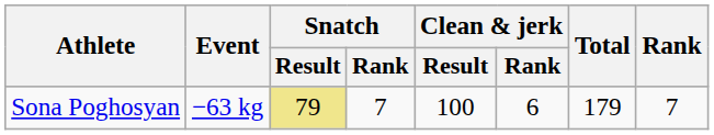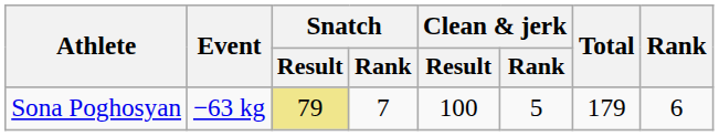 <table class="wikitable" style="font-size:90%">
 <tr>
 <th rowspan="2">Athlete</th>
 <th rowspan="2">Event</th>
 <th colspan="2">Snatch</th>
 <th colspan="2">Clean & jerk</th>
 <th rowspan="2">Total</th>
 <th rowspan="2">Rank</th>
 </tr>
 <tr style="font-size:95%">
 <th>Result</th>
 <th>Rank</th>
 <th>Result</th>
 <th>Rank</th>
 </tr>
 <tr align=center>
 <td align=left><a href='#'>Sona Poghosyan</a></td>
 <td align=left><a href='#'>−63 kg</a></td>
 <td style="background: khaki;">79</td>
 <td>7</td>
 <td>100</td>
+<td>5</td>
+<td>179</td>
 <td>6</td>
-<td>179</td>
-<td>7</td>
 </tr>
 </table>
